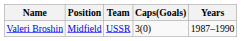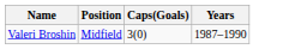 <table class="wikitable" style="font-size: 95%;">
 <tr>
 <th>Name</th>
 <th>Position</th>
-<th>Team</th>
 <th>Caps(Goals)</th>
 <th>Years</th>
 </tr>
 <tr>
 <td><a href='#'>Valeri Broshin</a></td>
 <td><a href='#'>Midfield</a></td>
-<td> <a href='#'>USSR</a></td>
 <td>3(0)</td>
 <td>1987–1990</td>
 </tr>
 </table>
